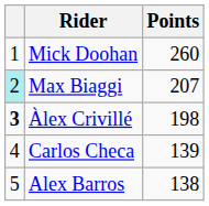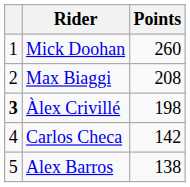 <table class="wikitable" style="font-size: 95%;">
 <tr>
 <th></th>
 <th>Rider</th>
 <th>Points</th>
 </tr>
 <tr>
 <td align=center>1</td>
 <td> <a href='#'>Mick Doohan</a></td>
 <td align=right>260</td>
 </tr>
 <tr>
-<td align=center style="background: paleturquoise;">2</td>
+<td align=center>2</td>
 <td> <a href='#'>Max Biaggi</a></td>
-<td align=right>207</td>
+<td align=right>208</td>
 </tr>
 <tr>
 <td align=center><strong>3</strong></td>
 <td> <a href='#'>Àlex Crivillé</a></td>
 <td align=right>198</td>
 </tr>
 <tr>
 <td align=center>4</td>
 <td> <a href='#'>Carlos Checa</a></td>
-<td align=right>139</td>
+<td align=right>142</td>
 </tr>
 <tr>
 <td align=center>5</td>
 <td> <a href='#'>Alex Barros</a></td>
 <td align=right>138</td>
 </tr>
 </table>
